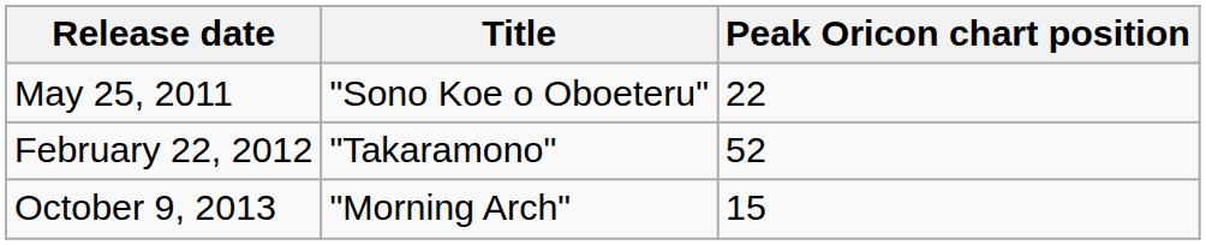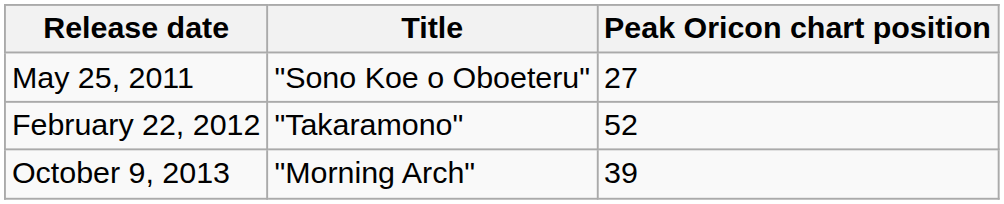 <table class="wikitable">
 <tr>
 <th>Release date</th>
 <th>Title</th>
 <th>Peak Oricon chart position</th>
 </tr>
 <tr>
 <td>May 25, 2011</td>
 <td>"Sono Koe o Oboeteru"</td>
-<td>22</td>
+<td>27</td>
 </tr>
 <tr>
 <td>February 22, 2012</td>
 <td>"Takaramono"</td>
 <td>52</td>
 </tr>
 <tr>
 <td>October 9, 2013</td>
 <td>"Morning Arch"</td>
-<td>15</td>
+<td>39</td>
 </tr>
 </table>
